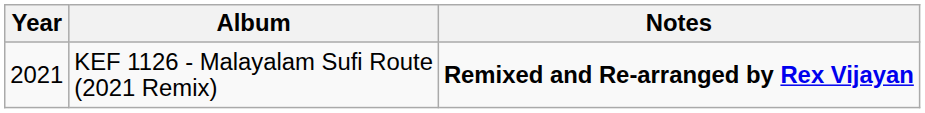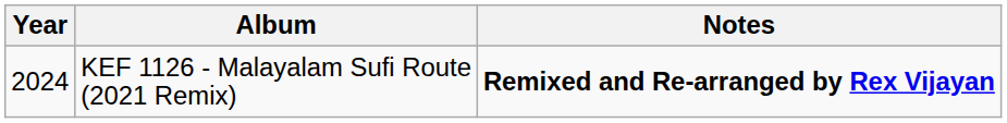 <table class="wikitable">
 <tr>
 <th>Year</th>
 <th>Album</th>
 <th>Notes</th>
 </tr>
 <tr>
-<td>2021</td>
+<td>2024</td>
 <td>KEF 1126 - Malayalam Sufi Route<br>(2021 Remix)</td>
 <td><strong>Remixed and Re-arranged by <a href='#'>Rex Vijayan</a></strong></td>
 </tr>
 </table>
